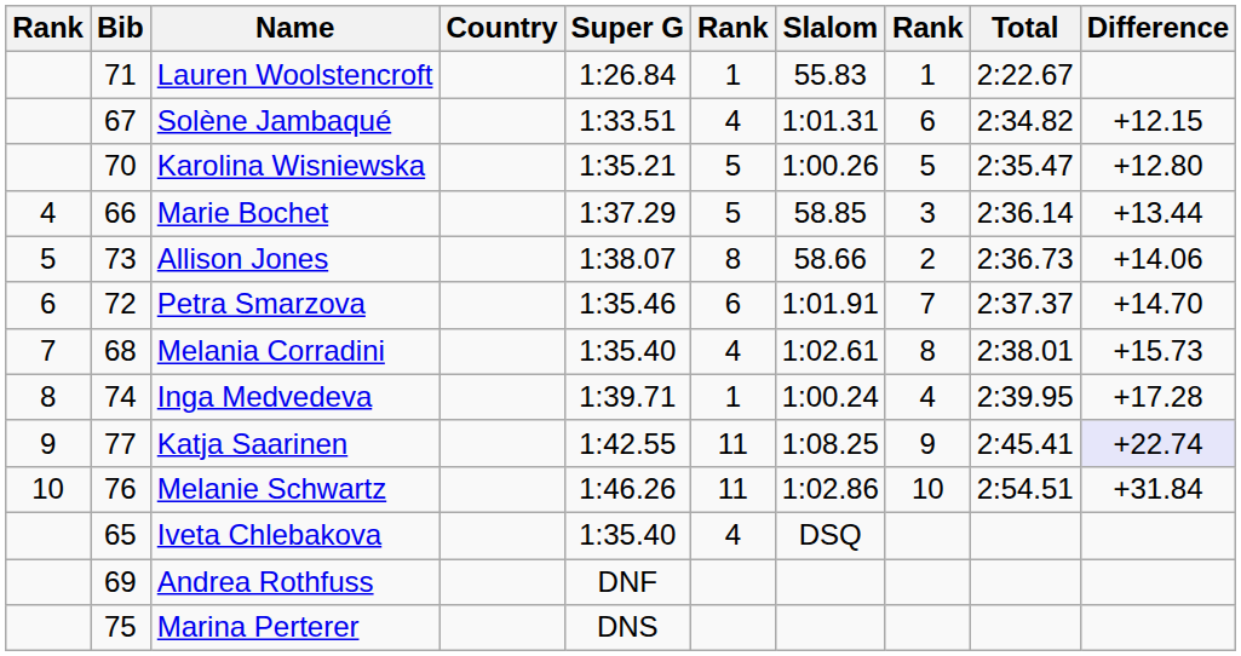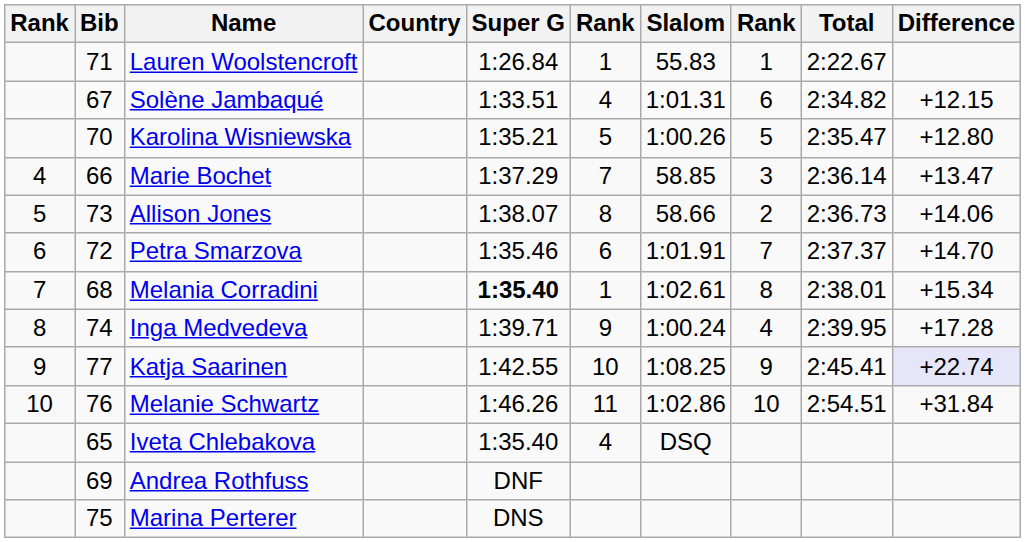 <table class="wikitable sortable" style="text-align:center">
 <tr>
 <th>Rank</th>
 <th>Bib</th>
 <th>Name</th>
 <th>Country</th>
 <th>Super G</th>
 <th>Rank</th>
 <th>Slalom</th>
 <th>Rank</th>
 <th>Total</th>
 <th>Difference</th>
 </tr>
 <tr>
 <td></td>
 <td>71</td>
 <td align=left><a href='#'>Lauren Woolstencroft</a></td>
 <td align=left></td>
 <td>1:26.84</td>
 <td>1</td>
 <td>55.83</td>
 <td>1</td>
 <td>2:22.67</td>
 <td></td>
 </tr>
 <tr>
 <td></td>
 <td>67</td>
 <td align=left><a href='#'>Solène Jambaqué</a></td>
 <td align=left></td>
 <td>1:33.51</td>
 <td>4</td>
 <td>1:01.31</td>
 <td>6</td>
 <td>2:34.82</td>
 <td>+12.15</td>
 </tr>
 <tr>
 <td></td>
 <td>70</td>
 <td align=left><a href='#'>Karolina Wisniewska</a></td>
 <td align=left></td>
 <td>1:35.21</td>
 <td>5</td>
 <td>1:00.26</td>
 <td>5</td>
 <td>2:35.47</td>
 <td>+12.80</td>
 </tr>
 <tr>
 <td>4</td>
 <td>66</td>
 <td align=left><a href='#'>Marie Bochet</a></td>
 <td align=left></td>
 <td>1:37.29</td>
-<td>5</td>
+<td>7</td>
 <td>58.85</td>
 <td>3</td>
 <td>2:36.14</td>
-<td>+13.44</td>
+<td>+13.47</td>
 </tr>
 <tr>
 <td>5</td>
 <td>73</td>
 <td align=left><a href='#'>Allison Jones</a></td>
 <td align=left></td>
 <td>1:38.07</td>
 <td>8</td>
 <td>58.66</td>
 <td>2</td>
 <td>2:36.73</td>
 <td>+14.06</td>
 </tr>
 <tr>
 <td>6</td>
 <td>72</td>
 <td align=left><a href='#'>Petra Smarzova</a></td>
 <td align=left></td>
 <td>1:35.46</td>
 <td>6</td>
 <td>1:01.91</td>
 <td>7</td>
 <td>2:37.37</td>
 <td>+14.70</td>
 </tr>
 <tr>
 <td>7</td>
 <td>68</td>
 <td align=left><a href='#'>Melania Corradini</a></td>
 <td align=left></td>
-<td>1:35.40</td>
-<td>4</td>
+<td><strong>1:35.40</strong></td>
+<td>1</td>
 <td>1:02.61</td>
 <td>8</td>
 <td>2:38.01</td>
-<td>+15.73</td>
+<td>+15.34</td>
 </tr>
 <tr>
 <td>8</td>
 <td>74</td>
 <td align=left><a href='#'>Inga Medvedeva</a></td>
 <td align=left></td>
 <td>1:39.71</td>
-<td>1</td>
+<td>9</td>
 <td>1:00.24</td>
 <td>4</td>
 <td>2:39.95</td>
 <td>+17.28</td>
 </tr>
 <tr>
 <td>9</td>
 <td>77</td>
 <td align=left><a href='#'>Katja Saarinen</a></td>
 <td align=left></td>
 <td>1:42.55</td>
-<td>11</td>
+<td>10</td>
 <td>1:08.25</td>
 <td>9</td>
 <td>2:45.41</td>
 <td style="background: lavender;">+22.74</td>
 </tr>
 <tr>
 <td>10</td>
 <td>76</td>
 <td align=left><a href='#'>Melanie Schwartz</a></td>
 <td align=left></td>
 <td>1:46.26</td>
 <td>11</td>
 <td>1:02.86</td>
 <td>10</td>
 <td>2:54.51</td>
 <td>+31.84</td>
 </tr>
 <tr>
 <td></td>
 <td>65</td>
 <td align=left><a href='#'>Iveta Chlebakova</a></td>
 <td align=left></td>
 <td>1:35.40</td>
 <td>4</td>
 <td>DSQ</td>
 <td></td>
 <td></td>
 <td></td>
 </tr>
 <tr>
 <td></td>
 <td>69</td>
 <td align=left><a href='#'>Andrea Rothfuss</a></td>
 <td align=left></td>
 <td>DNF</td>
 <td></td>
 <td></td>
 <td></td>
 <td></td>
 <td></td>
 </tr>
 <tr>
 <td></td>
 <td>75</td>
 <td align=left><a href='#'>Marina Perterer</a></td>
 <td align=left></td>
 <td>DNS</td>
 <td></td>
 <td></td>
 <td></td>
 <td></td>
 <td></td>
 </tr>
 </table>
